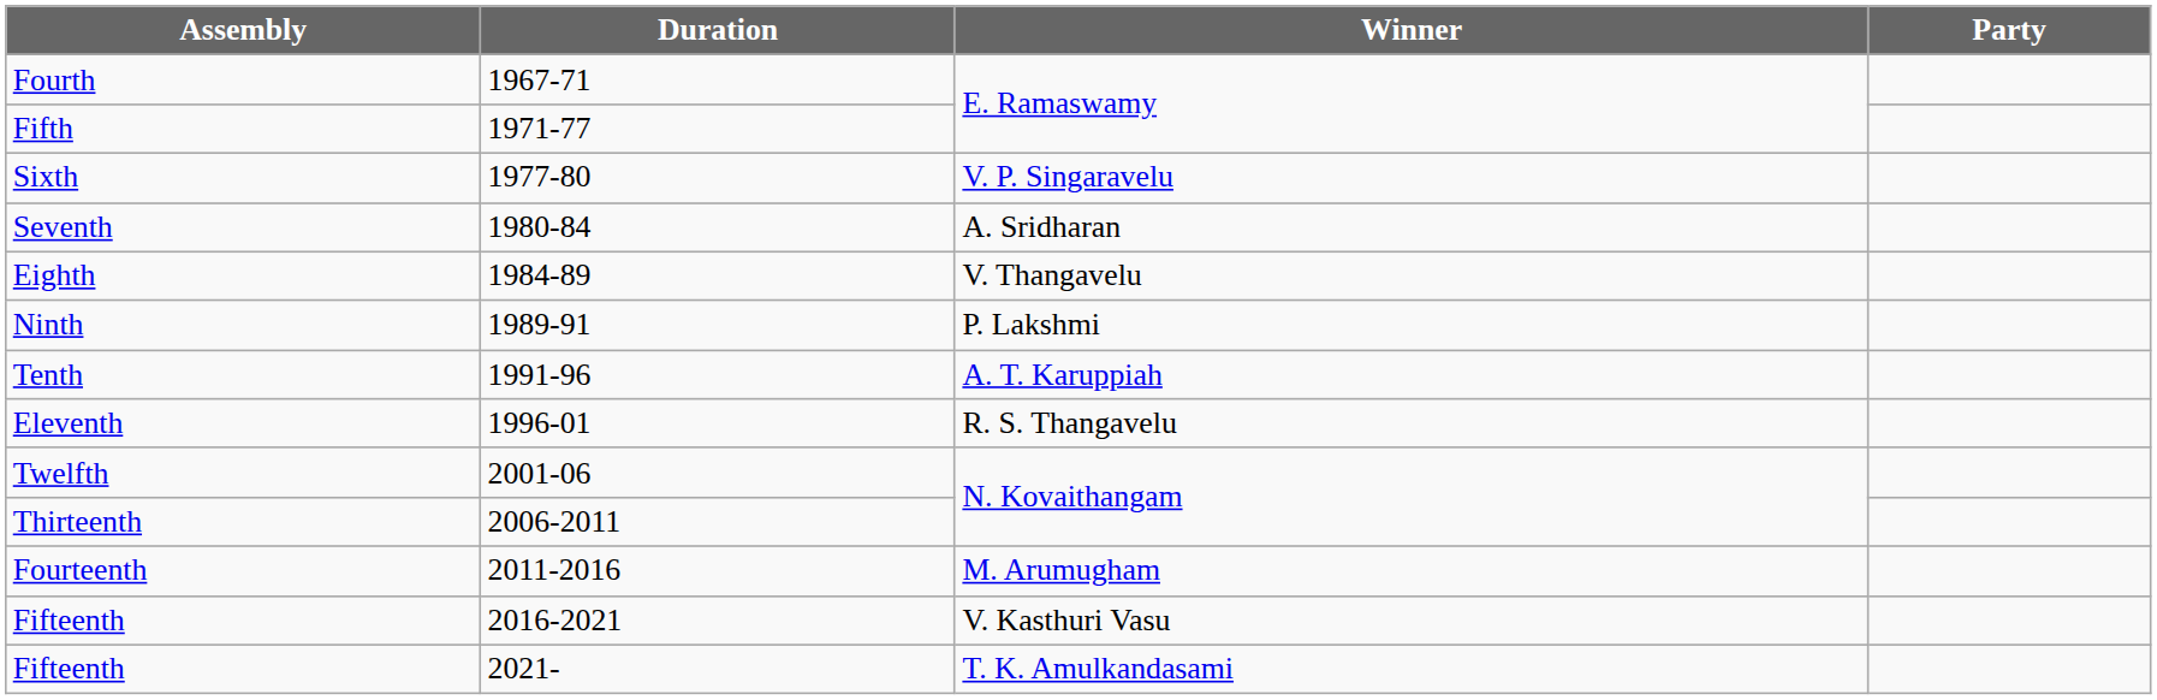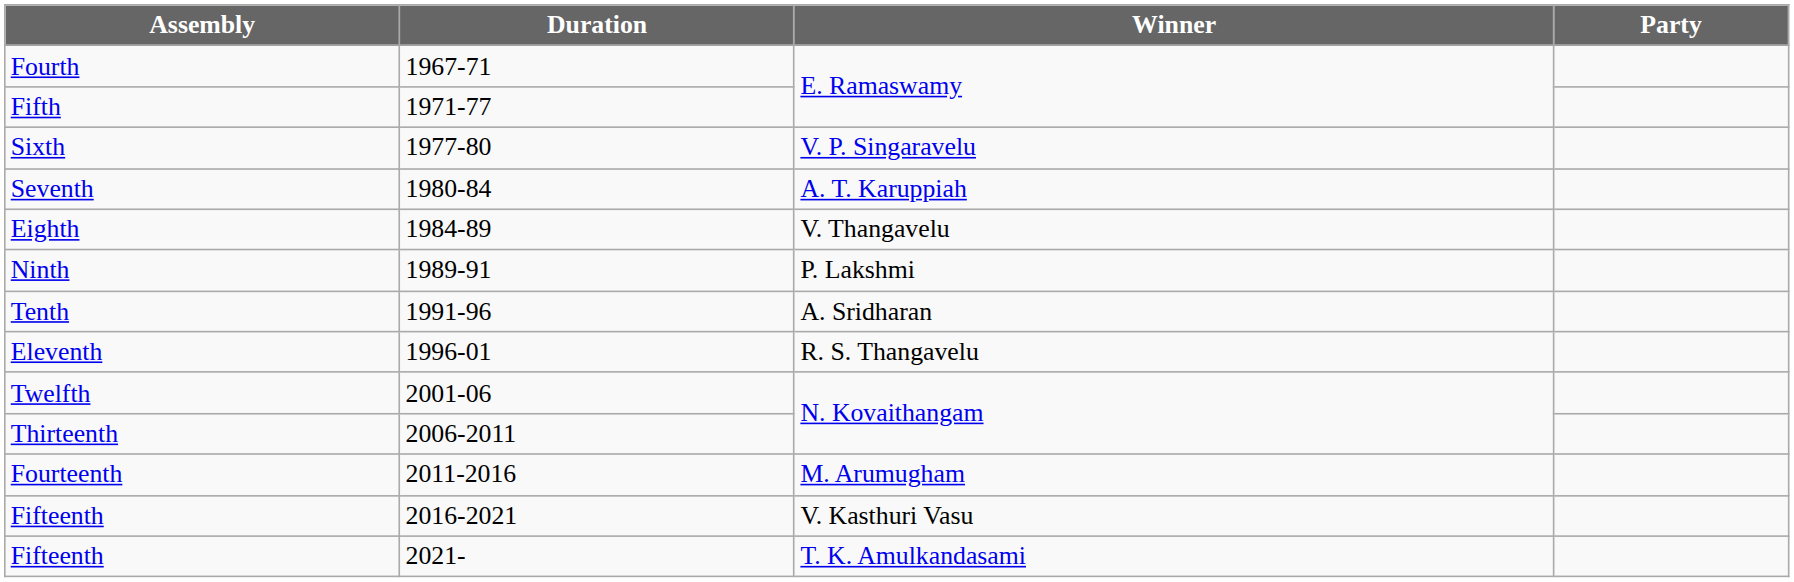 <table class="wikitable sortable" width="70%">
 <tr>
 <th style="background-color:#666666; color:white">Assembly</th>
 <th style="background-color:#666666; color:white">Duration</th>
 <th style="background-color:#666666; color:white">Winner</th>
 <th style="background-color:#666666; color:white" colspan="2">Party</th>
 </tr>
 <tr>
 <td><a href='#'>Fourth</a></td>
 <td>1967-71</td>
 <td rowspan=2><a href='#'>E. Ramaswamy</a></td>
 <td></td>
 </tr>
 <tr>
 <td><a href='#'>Fifth</a></td>
 <td>1971-77</td>
 </tr>
 <tr>
 <td><a href='#'>Sixth</a></td>
 <td>1977-80</td>
 <td><a href='#'>V. P. Singaravelu</a></td>
 <td></td>
 </tr>
 <tr>
 <td><a href='#'>Seventh</a></td>
 <td>1980-84</td>
-<td>A. Sridharan</td>
+<td><a href='#'>A. T. Karuppiah</a></td>
 <td></td>
 </tr>
 <tr>
 <td><a href='#'>Eighth</a></td>
 <td>1984-89</td>
 <td>V. Thangavelu</td>
 <td></td>
 </tr>
 <tr>
 <td><a href='#'>Ninth</a></td>
 <td>1989-91</td>
 <td>P. Lakshmi</td>
 <td></td>
 </tr>
 <tr>
 <td><a href='#'>Tenth</a></td>
 <td>1991-96</td>
-<td><a href='#'>A. T. Karuppiah</a></td>
+<td>A. Sridharan</td>
 </tr>
 <tr>
 <td><a href='#'>Eleventh</a></td>
 <td>1996-01</td>
 <td>R. S. Thangavelu</td>
 <td></td>
 </tr>
 <tr>
 <td><a href='#'>Twelfth</a></td>
 <td>2001-06</td>
 <td rowspan=2><a href='#'>N. Kovaithangam</a></td>
 <td></td>
 </tr>
 <tr>
 <td><a href='#'>Thirteenth</a></td>
 <td>2006-2011</td>
 <td></td>
 </tr>
 <tr>
 <td><a href='#'>Fourteenth</a></td>
 <td>2011-2016</td>
 <td><a href='#'>M. Arumugham</a></td>
 <td></td>
 </tr>
 <tr>
 <td><a href='#'>Fifteenth</a></td>
 <td>2016-2021</td>
 <td>V. Kasthuri Vasu</td>
 <td></td>
 </tr>
 <tr>
 <td><a href='#'>Fifteenth</a></td>
 <td>2021-</td>
 <td><a href='#'>T. K. Amulkandasami</a></td>
 </tr>
 </table>
